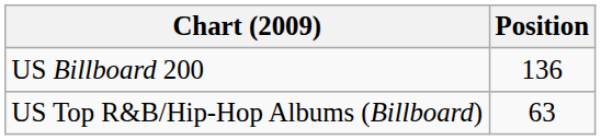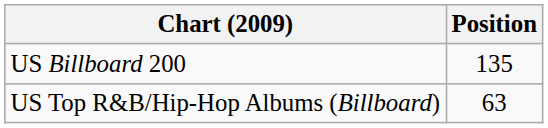 <table class="wikitable sortable">
 <tr>
 <th>Chart (2009)</th>
 <th>Position</th>
 </tr>
 <tr>
 <td>US <em>Billboard</em> 200</td>
-<td align="center">136</td>
+<td align="center">135</td>
 </tr>
 <tr>
 <td>US Top R&B/Hip-Hop Albums (<em>Billboard</em>)</td>
 <td align="center">63</td>
 </tr>
 </table>
